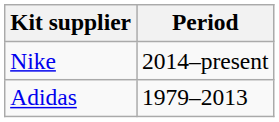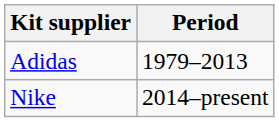 <table class="wikitable">
 <tr>
 <th>Kit supplier</th>
 <th>Period</th>
 </tr>
 <tr>
+<td> <a href='#'>Adidas</a></td>
+<td>1979–2013</td>
+</tr>
+<tr>
 <td> <a href='#'>Nike</a></td>
 <td>2014–present</td>
 </tr>
-<tr>
-<td> <a href='#'>Adidas</a></td>
-<td>1979–2013</td>
-</tr>
 </table>
